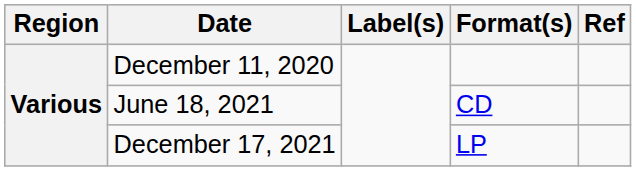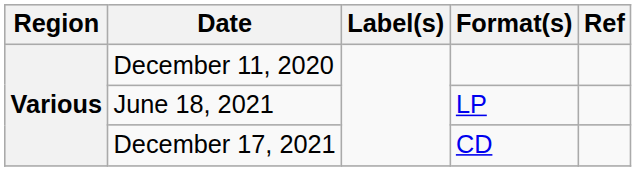 <table class="wikitable plainrowheaders">
 <tr>
 <th scope="col">Region</th>
 <th scope="col">Date</th>
 <th scope="col">Label(s)</th>
 <th scope="col">Format(s)</th>
 <th scope="col">Ref</th>
 </tr>
 <tr>
 <th scope="row" rowspan="3">Various</th>
 <td>December 11, 2020</td>
 <td rowspan="3"></td>
 <td></td>
 <td style="text-align:center;"></td>
 </tr>
 <tr>
 <td>June 18, 2021</td>
-<td><a href='#'>CD</a></td>
+<td><a href='#'>LP</a></td>
 <td style="text-align:center;"></td>
 </tr>
 <tr>
 <td>December 17, 2021</td>
-<td><a href='#'>LP</a></td>
+<td><a href='#'>CD</a></td>
 <td style="text-align:center;"></td>
 </tr>
 </table>
